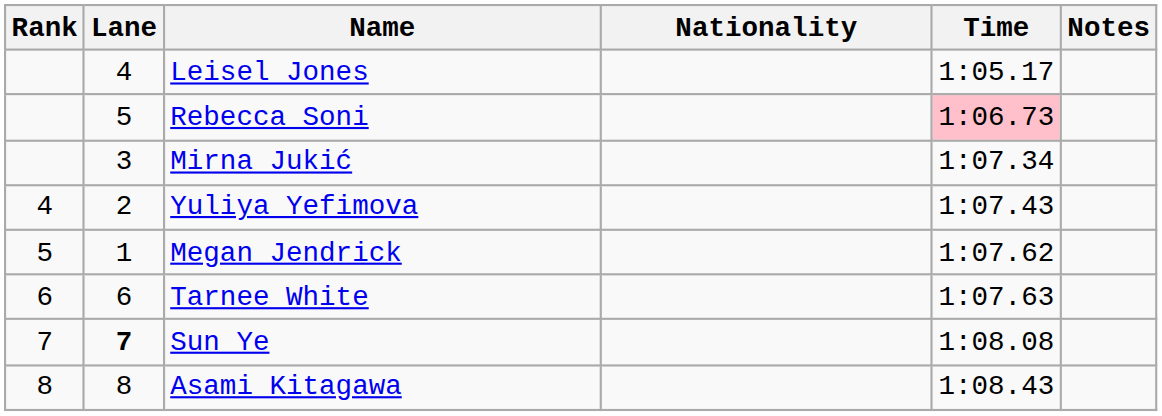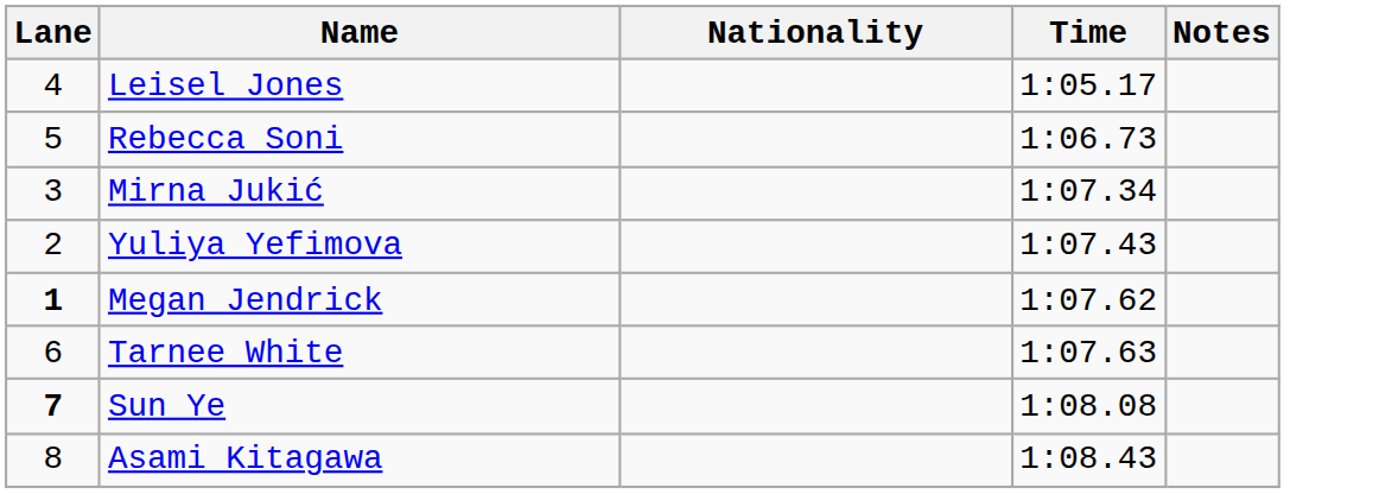 <table class="wikitable sortable" style="text-align:center">
 <tr>
-<th>Rank</th>
 <th>Lane</th>
 <th width=200>Name</th>
 <th width=150>Nationality</th>
 <th>Time</th>
 <th>Notes</th>
 </tr>
 <tr>
-<td></td>
 <td>4</td>
 <td align=left><a href='#'>Leisel Jones</a></td>
 <td align=left></td>
 <td>1:05.17</td>
 <td></td>
 </tr>
 <tr>
-<td></td>
 <td>5</td>
 <td align=left><a href='#'>Rebecca Soni</a></td>
 <td align=left></td>
-<td style="background: pink;">1:06.73</td>
+<td>1:06.73</td>
 <td></td>
 </tr>
 <tr>
-<td></td>
 <td>3</td>
 <td align=left><a href='#'>Mirna Jukić</a></td>
 <td align=left></td>
 <td>1:07.34</td>
 <td></td>
 </tr>
 <tr>
-<td>4</td>
 <td>2</td>
 <td align=left><a href='#'>Yuliya Yefimova</a></td>
 <td align=left></td>
 <td>1:07.43</td>
 <td></td>
 </tr>
 <tr>
-<td>5</td>
-<td>1</td>
+<td><strong>1</strong></td>
 <td align=left><a href='#'>Megan Jendrick</a></td>
 <td align=left></td>
 <td>1:07.62</td>
 <td></td>
 </tr>
 <tr>
 <td>6</td>
-<td>6</td>
 <td align=left><a href='#'>Tarnee White</a></td>
 <td align=left></td>
 <td>1:07.63</td>
 <td></td>
 </tr>
 <tr>
-<td>7</td>
 <td><strong>7</strong></td>
 <td align=left><a href='#'>Sun Ye</a></td>
 <td align=left></td>
 <td>1:08.08</td>
 <td></td>
 </tr>
 <tr>
 <td>8</td>
-<td>8</td>
 <td align=left><a href='#'>Asami Kitagawa</a></td>
 <td align=left></td>
 <td>1:08.43</td>
 <td></td>
 </tr>
 </table>
